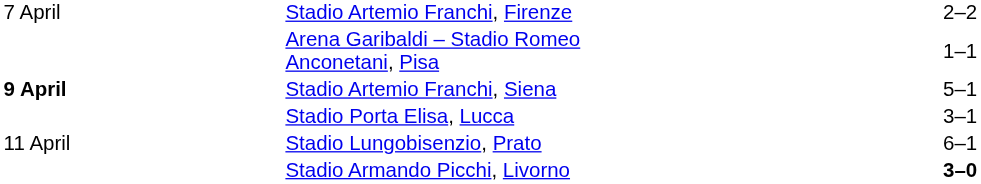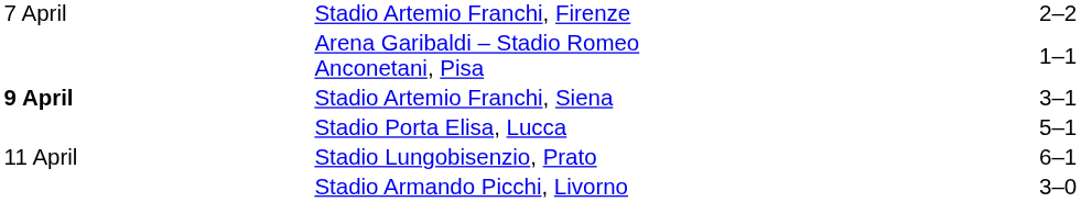 <table cellspacing=1 width=70%>
 <tr>
 <th width=25%></th>
 <th width=30%></th>
 <th width=15%></th>
 <th width=30%></th>
 </tr>
 <tr>
 <td>7 April</td>
 <td><a href='#'>Stadio Artemio Franchi</a>,  <a href='#'>Firenze</a></td>
 <td align=right></td>
 <td align=center>2–2</td>
 <td></td>
 </tr>
 <tr>
 <td></td>
 <td><a href='#'>Arena Garibaldi – Stadio Romeo Anconetani</a>, <a href='#'>Pisa</a></td>
 <td align=right></td>
 <td align=center>1–1</td>
 <td></td>
 </tr>
 <tr>
 <td><strong>9 April</strong></td>
 <td><a href='#'> Stadio Artemio Franchi</a>, <a href='#'>Siena</a></td>
 <td align=right></td>
-<td align=center>5–1</td>
+<td align=center>3–1</td>
 <td></td>
 </tr>
 <tr>
 <td></td>
 <td><a href='#'>Stadio Porta Elisa</a>, <a href='#'>Lucca</a></td>
 <td align=right></td>
-<td align=center>3–1</td>
+<td align=center>5–1</td>
 <td></td>
 </tr>
 <tr>
 <td>11 April</td>
 <td><a href='#'>Stadio Lungobisenzio</a>, <a href='#'>Prato</a></td>
 <td align=right></td>
 <td align=center>6–1</td>
 <td></td>
 </tr>
 <tr>
 <td></td>
 <td><a href='#'>Stadio Armando Picchi</a>, <a href='#'>Livorno</a></td>
 <td align=right></td>
-<td align=center><strong>3–0</strong></td>
+<td align=center>3–0</td>
 <td></td>
 </tr>
 </table>
